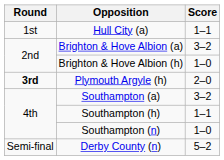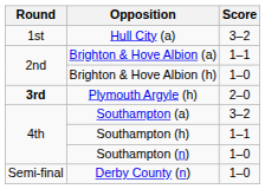 <table class="wikitable" align="left" style="text-align:center;margin-right:1em">
 <tr>
 <th>Round</th>
 <th>Opposition</th>
 <th>Score</th>
 </tr>
 <tr>
 <td>1st</td>
 <td><a href='#'>Hull City</a> (a)</td>
-<td>1–1</td>
+<td>3–2</td>
 </tr>
 <tr>
 <td rowspan="2">2nd</td>
 <td><a href='#'>Brighton & Hove Albion</a> (a)</td>
-<td>3–2</td>
+<td>1–1</td>
 </tr>
 <tr>
 <td>Brighton & Hove Albion (h)</td>
 <td>1–0</td>
 </tr>
 <tr>
 <td><strong>3rd</strong></td>
 <td><a href='#'>Plymouth Argyle</a> (h)</td>
 <td>2–0</td>
 </tr>
 <tr>
 <td rowspan="3">4th</td>
 <td><a href='#'>Southampton</a> (a)</td>
 <td>3–2</td>
 </tr>
 <tr>
 <td>Southampton (h)</td>
 <td>1–1</td>
 </tr>
 <tr>
 <td>Southampton (<a href='#'>n</a>)</td>
 <td>1–0</td>
 </tr>
 <tr>
 <td>Semi-final</td>
 <td><a href='#'>Derby County</a> (<a href='#'>n</a>)</td>
-<td>5–2</td>
+<td>1–0</td>
 </tr>
 </table>
